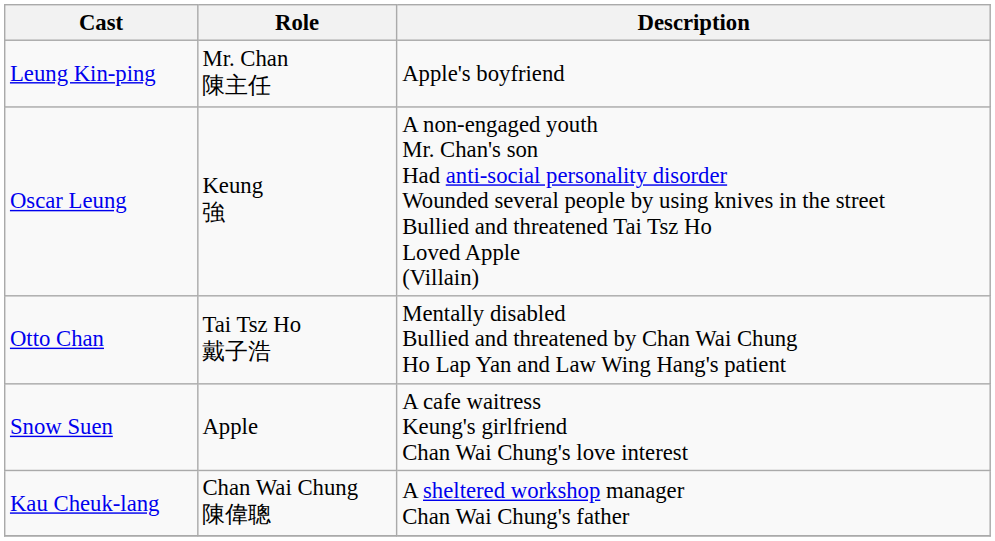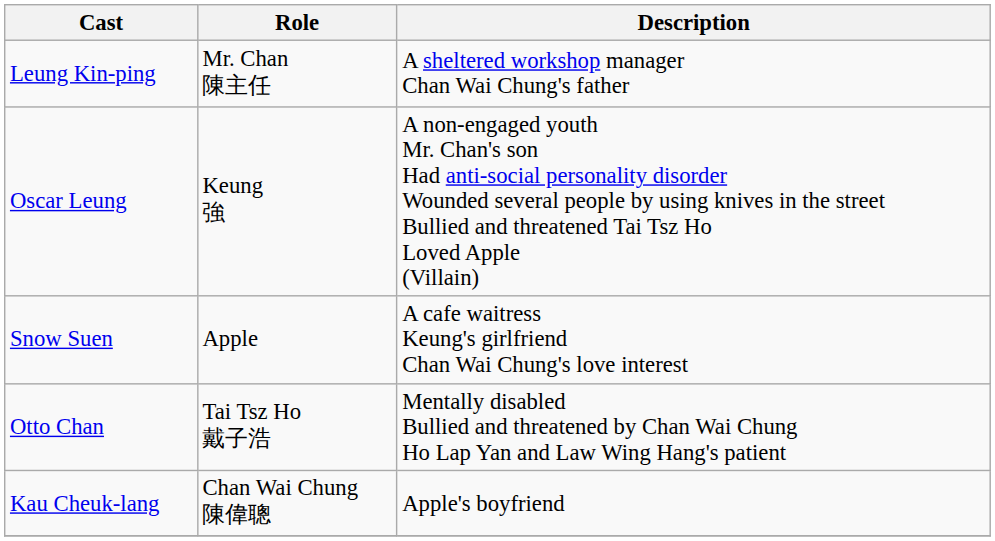 <table class="wikitable" width="55%">
 <tr>
 <th>Cast</th>
 <th>Role</th>
 <th>Description</th>
 </tr>
 <tr>
 <td><a href='#'>Leung Kin-ping</a></td>
 <td>Mr. Chan<br>陳主任</td>
-<td>Apple's boyfriend</td>
+<td>A <a href='#'>sheltered workshop</a> manager<br>Chan Wai Chung's father<br></td>
 </tr>
 <tr>
 <td><a href='#'>Oscar Leung</a></td>
 <td>Keung<br>強</td>
 <td>A non-engaged youth<br>Mr. Chan's son<br>Had <a href='#'>anti-social personality disorder</a><br>Wounded several people by using knives in the street<br>Bullied and threatened Tai Tsz Ho<br>Loved Apple<br>(Villain)</td>
 </tr>
 <tr>
+<td><a href='#'>Snow Suen</a></td>
+<td>Apple</td>
+<td>A cafe waitress<br>Keung's girlfriend<br> Chan Wai Chung's love interest</td>
+</tr>
+<tr>
 <td><a href='#'>Otto Chan</a></td>
 <td>Tai Tsz Ho<br>戴子浩</td>
 <td>Mentally disabled<br>Bullied and threatened by Chan Wai Chung<br>Ho Lap Yan and Law Wing Hang's patient</td>
 </tr>
 <tr>
-<td><a href='#'>Snow Suen</a></td>
-<td>Apple</td>
-<td>A cafe waitress<br>Keung's girlfriend<br> Chan Wai Chung's love interest</td>
-</tr>
-<tr>
 <td><a href='#'>Kau Cheuk-lang</a></td>
 <td>Chan Wai Chung<br>陳偉聰</td>
-<td>A <a href='#'>sheltered workshop</a> manager<br>Chan Wai Chung's father<br></td>
+<td>Apple's boyfriend</td>
 </tr>
 <tr>
 </tr>
 </table>
